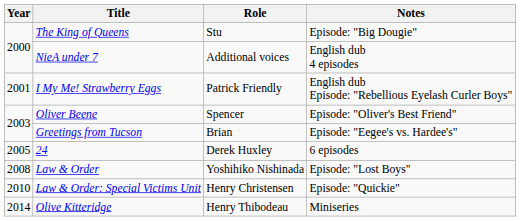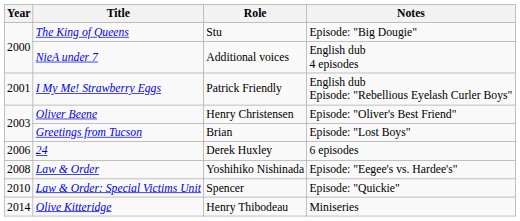 <table class="wikitable sortable">
 <tr>
 <th>Year</th>
 <th>Title</th>
 <th>Role</th>
 <th class="unsortable">Notes</th>
 </tr>
 <tr>
 <td rowspan="2">2000</td>
 <td><em><a href='#'>The King of Queens</a></em></td>
 <td>Stu</td>
 <td>Episode: "Big Dougie"</td>
 </tr>
 <tr>
 <td><em><a href='#'>NieA under 7</a></em></td>
 <td>Additional voices</td>
 <td>English dub<br>4 episodes</td>
 </tr>
 <tr>
 <td>2001</td>
 <td><em><a href='#'>I My Me! Strawberry Eggs</a></em></td>
 <td>Patrick Friendly</td>
 <td>English dub<br>Episode: "Rebellious Eyelash Curler Boys"</td>
 </tr>
 <tr>
 <td rowspan=2>2003</td>
 <td><em><a href='#'>Oliver Beene</a></em></td>
-<td>Spencer</td>
+<td>Henry Christensen</td>
 <td>Episode: "Oliver's Best Friend"</td>
 </tr>
 <tr>
 <td><em><a href='#'>Greetings from Tucson</a></em></td>
 <td>Brian</td>
-<td>Episode: "Eegee's vs. Hardee's"</td>
+<td>Episode: "Lost Boys"</td>
 </tr>
 <tr>
-<td>2005</td>
+<td>2006</td>
 <td><em><a href='#'>24</a></em></td>
 <td>Derek Huxley</td>
 <td>6 episodes</td>
 </tr>
 <tr>
 <td>2008</td>
 <td><em><a href='#'>Law & Order</a></em></td>
 <td>Yoshihiko Nishinada</td>
-<td>Episode: "Lost Boys"</td>
+<td>Episode: "Eegee's vs. Hardee's"</td>
 </tr>
 <tr>
 <td>2010</td>
 <td><em><a href='#'>Law & Order: Special Victims Unit</a></em></td>
-<td>Henry Christensen</td>
+<td>Spencer</td>
 <td>Episode: "Quickie"</td>
 </tr>
 <tr>
 <td>2014</td>
 <td><em><a href='#'>Olive Kitteridge</a></em></td>
 <td>Henry Thibodeau</td>
 <td>Miniseries</td>
 </tr>
 </table>
